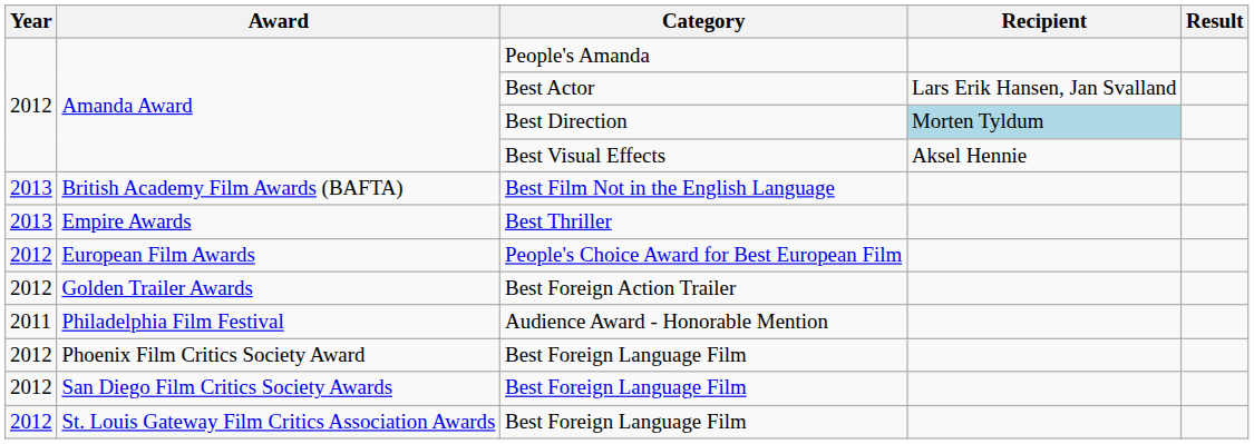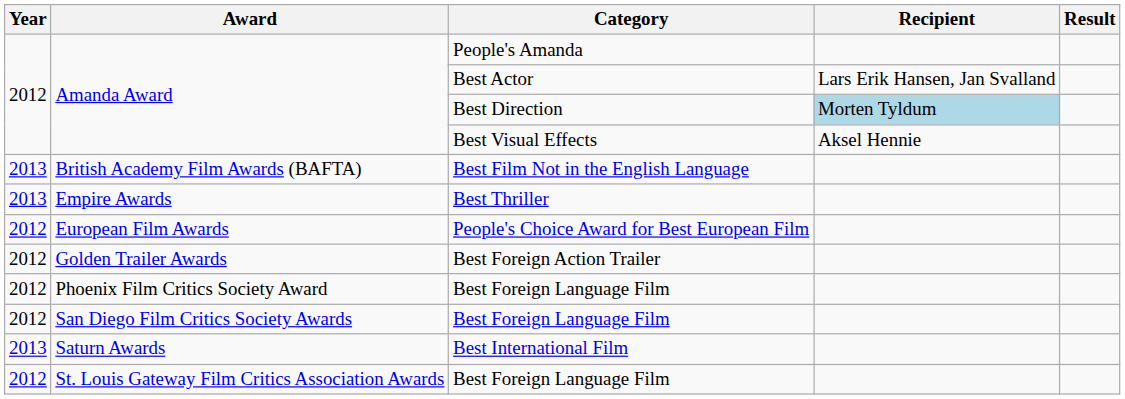 <table Class="wikitable sortable">
 <tr>
 <th>Year</th>
 <th>Award</th>
 <th>Category</th>
 <th>Recipient</th>
 <th>Result</th>
 </tr>
 <tr>
 <td rowspan="4">2012</td>
 <td rowspan="4"><a href='#'>Amanda Award</a></td>
 <td>People's Amanda</td>
 <td></td>
 <td></td>
 </tr>
 <tr>
 <td>Best Actor</td>
 <td>Lars Erik Hansen, Jan Svalland</td>
 <td></td>
 </tr>
 <tr>
 <td>Best Direction</td>
 <td style="background: lightblue;">Morten Tyldum</td>
 <td></td>
 </tr>
 <tr>
 <td>Best Visual Effects</td>
 <td>Aksel Hennie</td>
 <td></td>
 </tr>
 <tr>
 <td><a href='#'>2013</a></td>
 <td><a href='#'>British Academy Film Awards</a> (BAFTA)</td>
 <td><a href='#'>Best Film Not in the English Language</a></td>
 <td></td>
 <td></td>
 </tr>
 <tr>
 <td><a href='#'>2013</a></td>
 <td><a href='#'>Empire Awards</a></td>
 <td><a href='#'>Best Thriller</a></td>
 <td></td>
 <td></td>
 </tr>
 <tr>
 <td><a href='#'>2012</a></td>
 <td><a href='#'>European Film Awards</a></td>
 <td><a href='#'>People's Choice Award for Best European Film</a></td>
 <td></td>
 <td></td>
 </tr>
 <tr>
 <td>2012</td>
 <td><a href='#'>Golden Trailer Awards</a></td>
 <td>Best Foreign Action Trailer</td>
 <td></td>
 <td></td>
 </tr>
 <tr>
-<td>2011</td>
-<td><a href='#'>Philadelphia Film Festival</a></td>
-<td>Audience Award - Honorable Mention</td>
-<td></td>
-<td></td>
-</tr>
-<tr>
 <td>2012</td>
 <td>Phoenix Film Critics Society Award</td>
 <td>Best Foreign Language Film</td>
 <td></td>
 <td></td>
 </tr>
 <tr>
 <td>2012</td>
 <td><a href='#'>San Diego Film Critics Society Awards</a></td>
 <td><a href='#'>Best Foreign Language Film</a></td>
 <td></td>
 <td></td>
 </tr>
 <tr>
+<td><a href='#'>2013</a></td>
+<td><a href='#'>Saturn Awards</a></td>
+<td><a href='#'>Best International Film</a></td>
+<td></td>
+<td></td>
+</tr>
+<tr>
 <td><a href='#'>2012</a></td>
 <td><a href='#'>St. Louis Gateway Film Critics Association Awards</a></td>
 <td>Best Foreign Language Film</td>
 <td></td>
 <td></td>
 </tr>
 </table>
